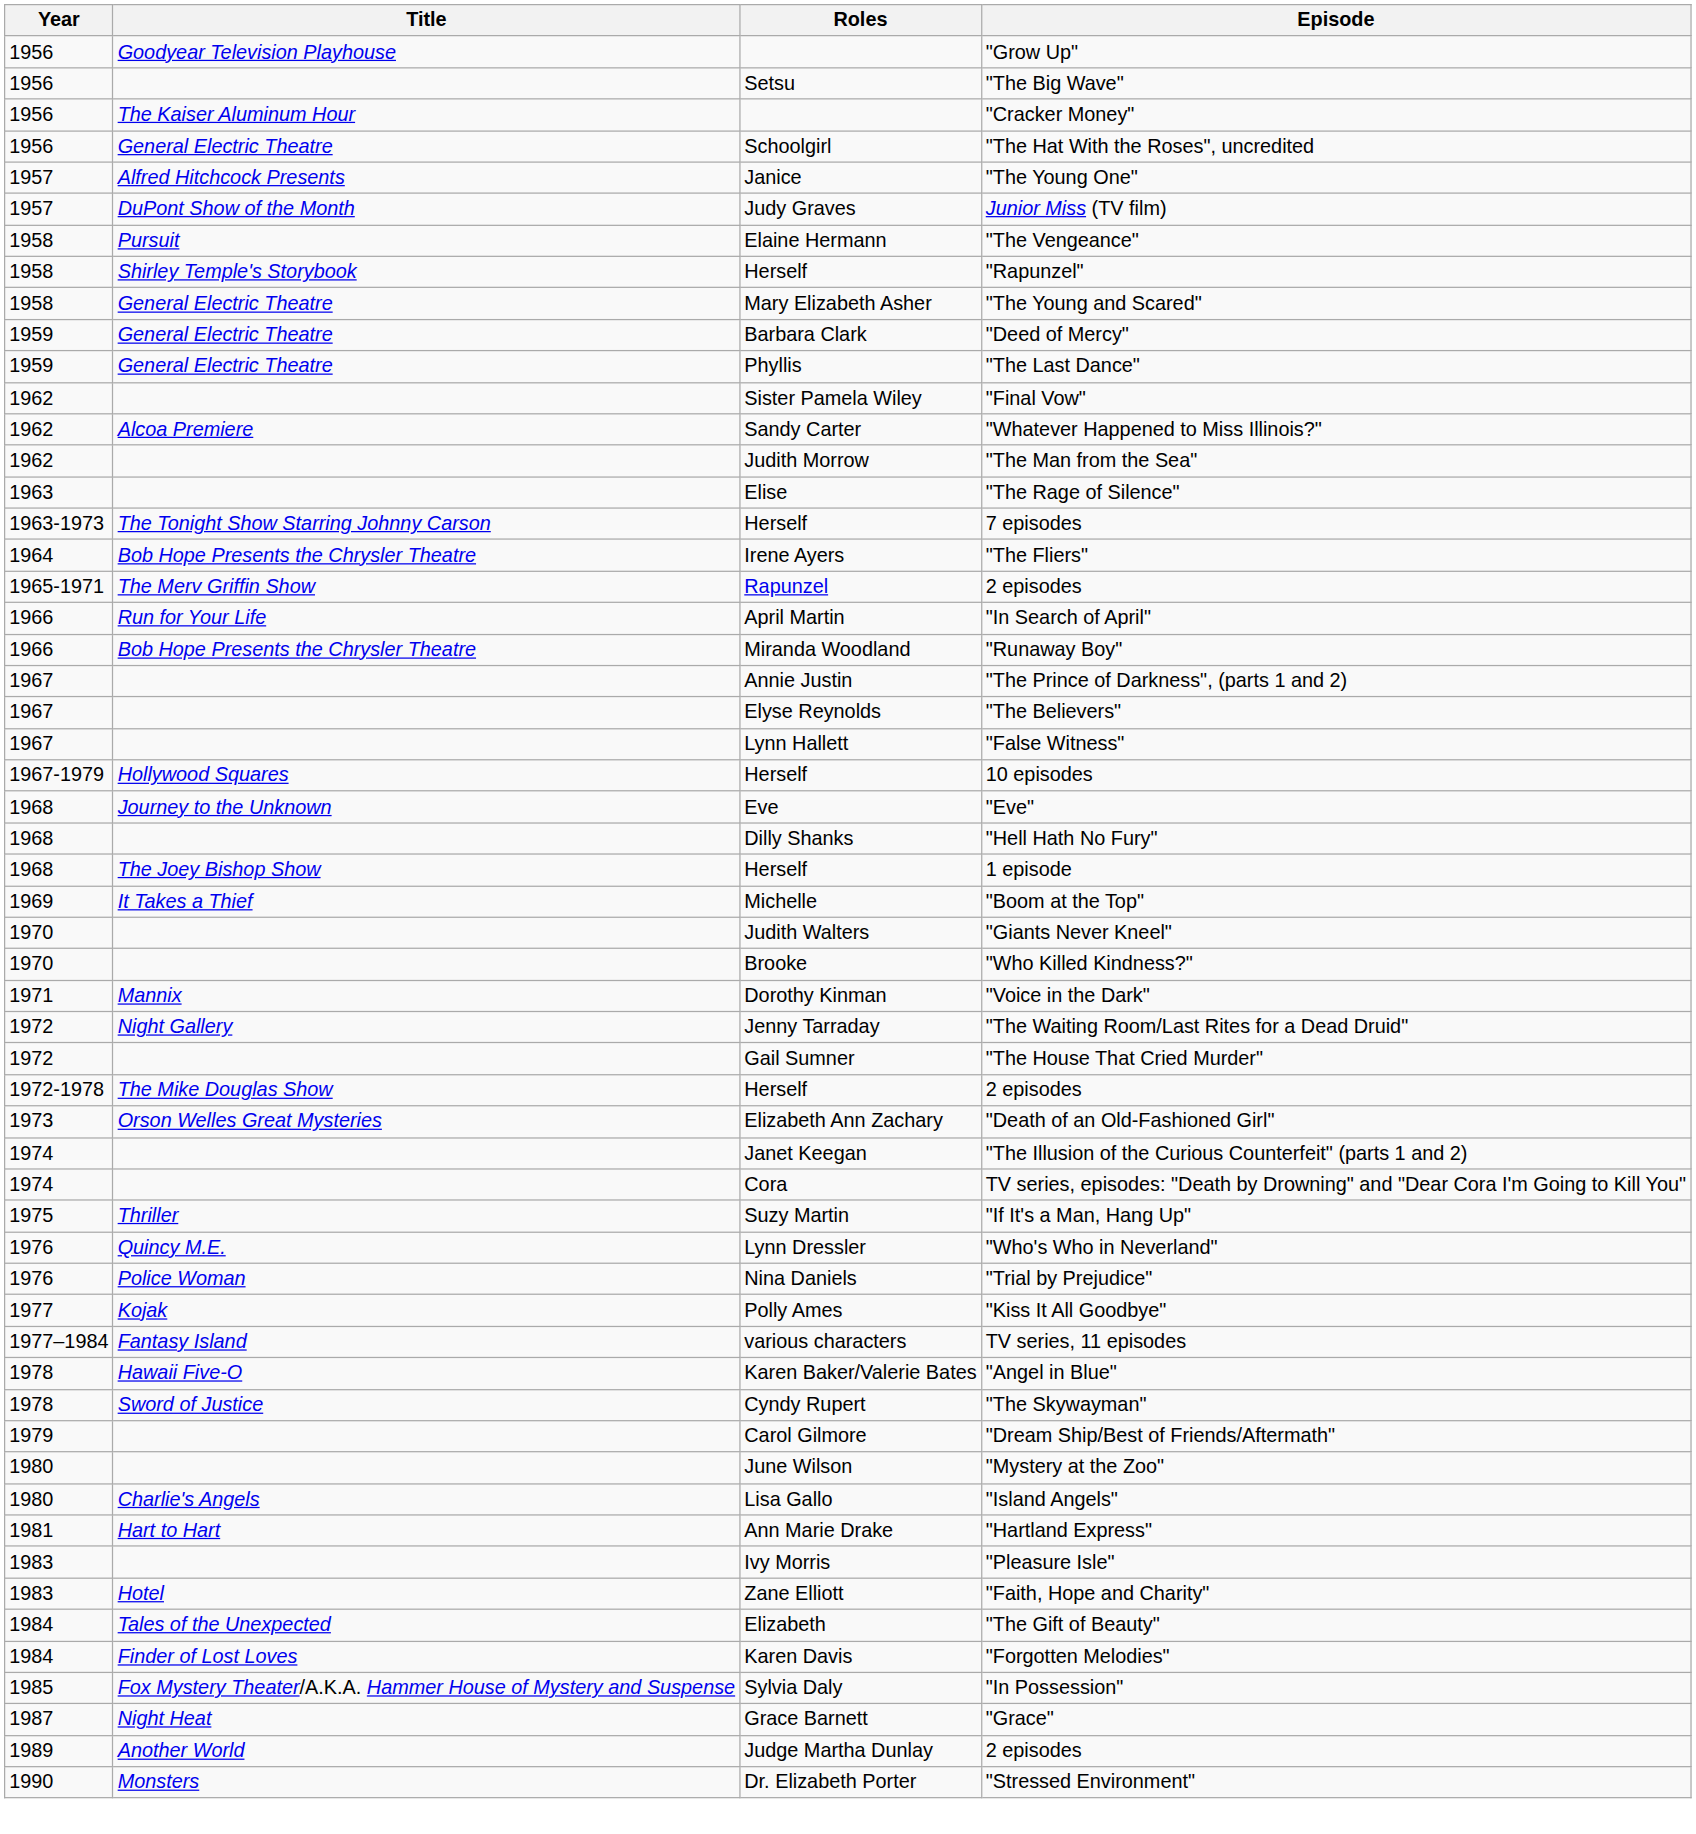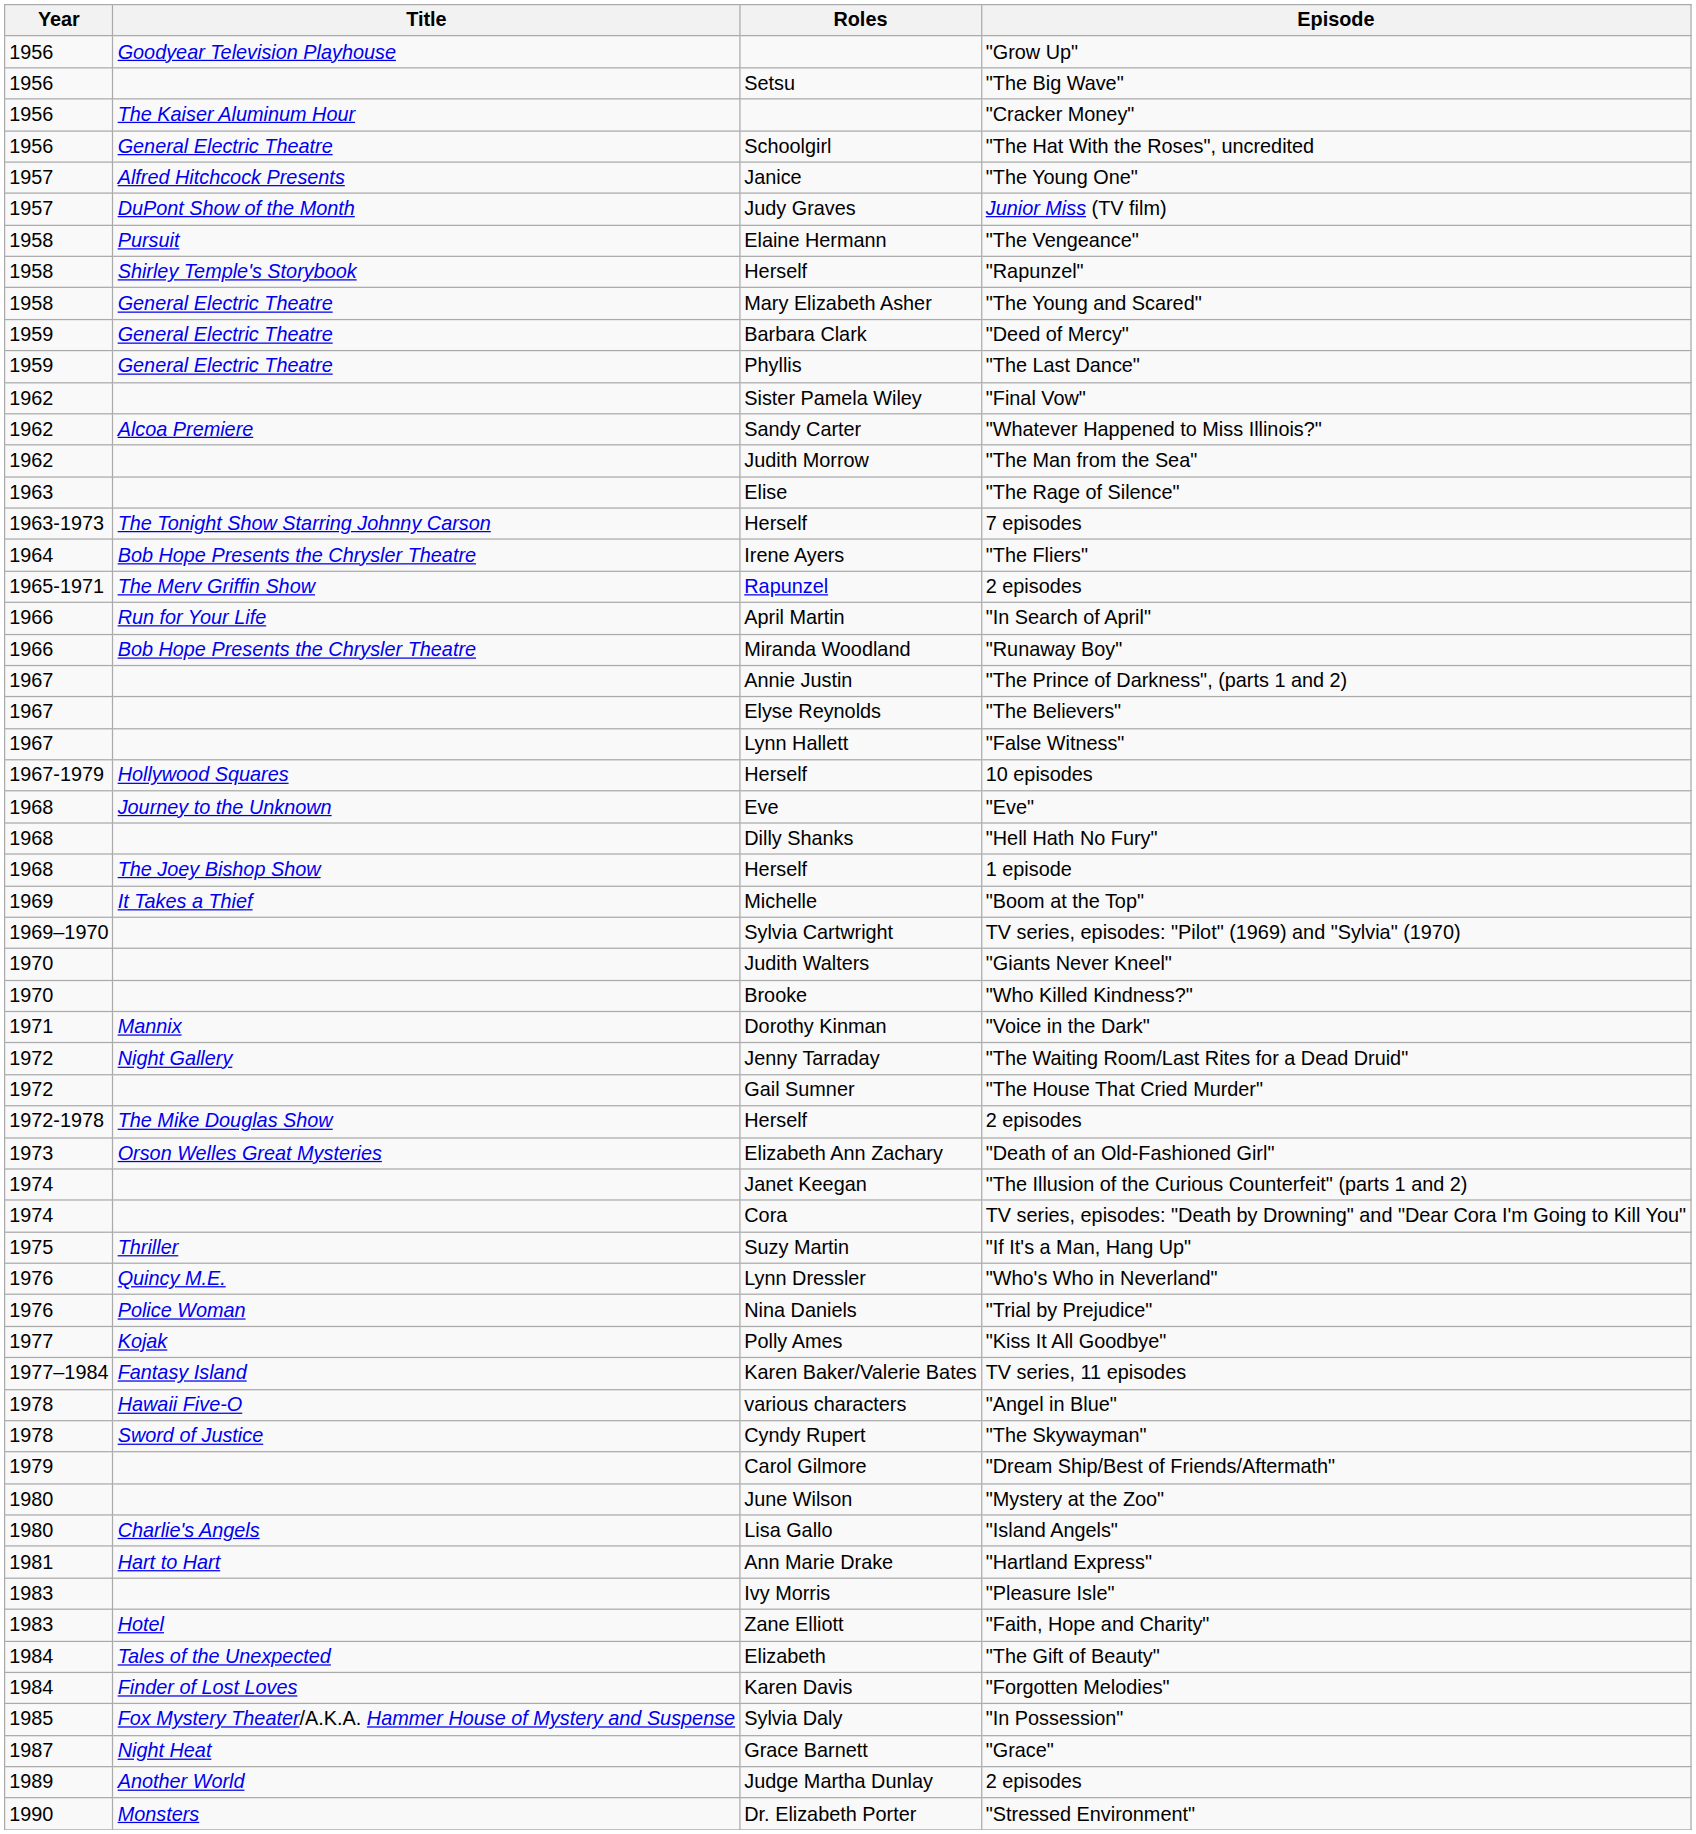 <table class="wikitable sortable">
 <tr>
 <th>Year</th>
 <th>Title</th>
 <th>Roles</th>
 <th>Episode</th>
 </tr>
 <tr>
 <td>1956</td>
 <td><em><a href='#'>Goodyear Television Playhouse</a></em></td>
 <td></td>
 <td>"Grow Up"</td>
 </tr>
 <tr>
 <td>1956</td>
 <td><em></em></td>
 <td>Setsu</td>
 <td>"The Big Wave"</td>
 </tr>
 <tr>
 <td>1956</td>
 <td><em><a href='#'>The Kaiser Aluminum Hour</a></em></td>
 <td></td>
 <td>"Cracker Money"</td>
 </tr>
 <tr>
 <td>1956</td>
 <td><em><a href='#'>General Electric Theatre</a></em></td>
 <td>Schoolgirl</td>
 <td>"The Hat With the Roses", uncredited</td>
 </tr>
 <tr>
 <td>1957</td>
 <td><em><a href='#'>Alfred Hitchcock Presents</a></em></td>
 <td>Janice</td>
 <td>"The Young One"</td>
 </tr>
 <tr>
 <td>1957</td>
 <td><em><a href='#'>DuPont Show of the Month</a></em></td>
 <td>Judy Graves</td>
 <td><em><a href='#'>Junior Miss</a></em> (TV film)</td>
 </tr>
 <tr>
 <td>1958</td>
 <td><em><a href='#'>Pursuit</a></em></td>
 <td>Elaine Hermann</td>
 <td>"The Vengeance"</td>
 </tr>
 <tr>
 <td>1958</td>
 <td><em><a href='#'>Shirley Temple's Storybook</a></em></td>
 <td>Herself</td>
 <td>"Rapunzel"</td>
 </tr>
 <tr>
 <td>1958</td>
 <td><em><a href='#'>General Electric Theatre</a></em></td>
 <td>Mary Elizabeth Asher</td>
 <td>"The Young and Scared"</td>
 </tr>
 <tr>
 <td>1959</td>
 <td><em><a href='#'>General Electric Theatre</a></em></td>
 <td>Barbara Clark</td>
 <td>"Deed of Mercy"</td>
 </tr>
 <tr>
 <td>1959</td>
 <td><em><a href='#'>General Electric Theatre</a></em></td>
 <td>Phyllis</td>
 <td>"The Last Dance"</td>
 </tr>
 <tr>
 <td>1962</td>
 <td><em></em></td>
 <td>Sister Pamela Wiley</td>
 <td>"Final Vow"</td>
 </tr>
 <tr>
 <td>1962</td>
 <td><em><a href='#'>Alcoa Premiere</a></em></td>
 <td>Sandy Carter</td>
 <td>"Whatever Happened to Miss Illinois?"</td>
 </tr>
 <tr>
 <td>1962</td>
 <td><em></em></td>
 <td>Judith Morrow</td>
 <td>"The Man from the Sea"</td>
 </tr>
 <tr>
 <td>1963</td>
 <td><em></em></td>
 <td>Elise</td>
 <td>"The Rage of Silence"</td>
 </tr>
 <tr>
 <td>1963-1973</td>
 <td><em><a href='#'>The Tonight Show Starring Johnny Carson</a></em></td>
 <td>Herself</td>
 <td>7 episodes</td>
 </tr>
 <tr>
 <td>1964</td>
 <td><em><a href='#'>Bob Hope Presents the Chrysler Theatre</a></em></td>
 <td>Irene Ayers</td>
 <td>"The Fliers"</td>
 </tr>
 <tr>
 <td>1965-1971</td>
 <td><em><a href='#'>The Merv Griffin Show</a></em></td>
 <td><a href='#'>Rapunzel</a></td>
 <td>2 episodes</td>
 </tr>
 <tr>
 <td>1966</td>
 <td><em><a href='#'>Run for Your Life</a></em></td>
 <td>April Martin</td>
 <td>"In Search of April"</td>
 </tr>
 <tr>
 <td>1966</td>
 <td><em><a href='#'>Bob Hope Presents the Chrysler Theatre</a></em></td>
 <td>Miranda Woodland</td>
 <td>"Runaway Boy"</td>
 </tr>
 <tr>
 <td>1967</td>
 <td><em></em></td>
 <td>Annie Justin</td>
 <td>"The Prince of Darkness", (parts 1 and 2)</td>
 </tr>
 <tr>
 <td>1967</td>
 <td><em></em></td>
 <td>Elyse Reynolds</td>
 <td>"The Believers"</td>
 </tr>
 <tr>
 <td>1967</td>
 <td><em></em></td>
 <td>Lynn Hallett</td>
 <td>"False Witness"</td>
 </tr>
 <tr>
 <td>1967-1979</td>
 <td><em><a href='#'>Hollywood Squares</a></em></td>
 <td>Herself</td>
 <td>10 episodes</td>
 </tr>
 <tr>
 <td>1968</td>
 <td><em><a href='#'>Journey to the Unknown</a></em></td>
 <td>Eve</td>
 <td>"Eve"</td>
 </tr>
 <tr>
 <td>1968</td>
 <td><em></em></td>
 <td>Dilly Shanks</td>
 <td>"Hell Hath No Fury"</td>
 </tr>
 <tr>
 <td>1968</td>
 <td><em><a href='#'>The Joey Bishop Show</a></em></td>
 <td>Herself</td>
 <td>1 episode</td>
 </tr>
 <tr>
 <td>1969</td>
 <td><em><a href='#'>It Takes a Thief</a></em></td>
 <td>Michelle</td>
 <td>"Boom at the Top"</td>
 </tr>
 <tr>
+<td>1969–1970</td>
+<td><em></em></td>
+<td>Sylvia Cartwright</td>
+<td>TV series, episodes: "Pilot" (1969) and "Sylvia" (1970)</td>
+</tr>
+<tr>
 <td>1970</td>
 <td><em></em></td>
 <td>Judith Walters</td>
 <td>"Giants Never Kneel"</td>
 </tr>
 <tr>
 <td>1970</td>
 <td><em></em></td>
 <td>Brooke</td>
 <td>"Who Killed Kindness?"</td>
 </tr>
 <tr>
 <td>1971</td>
 <td><em><a href='#'>Mannix</a></em></td>
 <td>Dorothy Kinman</td>
 <td>"Voice in the Dark"</td>
 </tr>
 <tr>
 <td>1972</td>
 <td><em><a href='#'>Night Gallery</a></em></td>
 <td>Jenny Tarraday</td>
 <td>"The Waiting Room/Last Rites for a Dead Druid"</td>
 </tr>
 <tr>
 <td>1972</td>
 <td><em></em></td>
 <td>Gail Sumner</td>
 <td>"The House That Cried Murder"</td>
 </tr>
 <tr>
 <td>1972-1978</td>
 <td><em><a href='#'>The Mike Douglas Show</a></em></td>
 <td>Herself</td>
 <td>2 episodes</td>
 </tr>
 <tr>
 <td>1973</td>
 <td><em><a href='#'>Orson Welles Great Mysteries</a></em></td>
 <td>Elizabeth Ann Zachary</td>
 <td>"Death of an Old-Fashioned Girl"</td>
 </tr>
 <tr>
 <td>1974</td>
 <td><em></em></td>
 <td>Janet Keegan</td>
 <td>"The Illusion of the Curious Counterfeit" (parts 1 and 2)</td>
 </tr>
 <tr>
 <td>1974</td>
 <td><em></em></td>
 <td>Cora</td>
 <td>TV series, episodes: "Death by Drowning" and "Dear Cora I'm Going to Kill You"</td>
 </tr>
 <tr>
 <td>1975</td>
 <td><em><a href='#'>Thriller</a></em></td>
 <td>Suzy Martin</td>
 <td>"If It's a Man, Hang Up"</td>
 </tr>
 <tr>
 <td>1976</td>
 <td><em><a href='#'>Quincy M.E.</a></em></td>
 <td>Lynn Dressler</td>
 <td>"Who's Who in Neverland"</td>
 </tr>
 <tr>
 <td>1976</td>
 <td><em><a href='#'>Police Woman</a></em></td>
 <td>Nina Daniels</td>
 <td>"Trial by Prejudice"</td>
 </tr>
 <tr>
 <td>1977</td>
 <td><em><a href='#'>Kojak</a></em></td>
 <td>Polly Ames</td>
 <td>"Kiss It All Goodbye"</td>
 </tr>
 <tr>
 <td>1977–1984</td>
 <td><em><a href='#'>Fantasy Island</a></em></td>
-<td>various characters</td>
+<td>Karen Baker/Valerie Bates</td>
 <td>TV series, 11 episodes</td>
 </tr>
 <tr>
 <td>1978</td>
 <td><em><a href='#'>Hawaii Five-O</a></em></td>
-<td>Karen Baker/Valerie Bates</td>
+<td>various characters</td>
 <td>"Angel in Blue"</td>
 </tr>
 <tr>
 <td>1978</td>
 <td><em><a href='#'>Sword of Justice</a></em></td>
 <td>Cyndy Rupert</td>
 <td>"The Skywayman"</td>
 </tr>
 <tr>
 <td>1979</td>
 <td><em></em></td>
 <td>Carol Gilmore</td>
 <td>"Dream Ship/Best of Friends/Aftermath"</td>
 </tr>
 <tr>
 <td>1980</td>
 <td><em></em></td>
 <td>June Wilson</td>
 <td>"Mystery at the Zoo"</td>
 </tr>
 <tr>
 <td>1980</td>
 <td><em><a href='#'>Charlie's Angels</a></em></td>
 <td>Lisa Gallo</td>
 <td>"Island Angels"</td>
 </tr>
 <tr>
 <td>1981</td>
 <td><em><a href='#'>Hart to Hart</a></em></td>
 <td>Ann Marie Drake</td>
 <td>"Hartland Express"</td>
 </tr>
 <tr>
 <td>1983</td>
 <td><em></em></td>
 <td>Ivy Morris</td>
 <td>"Pleasure Isle"</td>
 </tr>
 <tr>
 <td>1983</td>
 <td><em><a href='#'>Hotel</a></em></td>
 <td>Zane Elliott</td>
 <td>"Faith, Hope and Charity"</td>
 </tr>
 <tr>
 <td>1984</td>
 <td><em><a href='#'>Tales of the Unexpected</a></em></td>
 <td>Elizabeth</td>
 <td>"The Gift of Beauty"</td>
 </tr>
 <tr>
 <td>1984</td>
 <td><em><a href='#'>Finder of Lost Loves</a></em></td>
 <td>Karen Davis</td>
 <td>"Forgotten Melodies"</td>
 </tr>
 <tr>
 <td>1985</td>
 <td><em><a href='#'>Fox Mystery Theater</a></em>/A.K.A. <em><a href='#'>Hammer House of Mystery and Suspense</a></em></td>
 <td>Sylvia Daly</td>
 <td>"In Possession"</td>
 </tr>
 <tr>
 <td>1987</td>
 <td><em><a href='#'>Night Heat</a></em></td>
 <td>Grace Barnett</td>
 <td>"Grace"</td>
 </tr>
 <tr>
 <td>1989</td>
 <td><em><a href='#'>Another World</a></em></td>
 <td>Judge Martha Dunlay</td>
 <td>2 episodes</td>
 </tr>
 <tr>
 <td>1990</td>
 <td><em><a href='#'>Monsters</a></em></td>
 <td>Dr. Elizabeth Porter</td>
 <td>"Stressed Environment"</td>
 </tr>
 </table>
